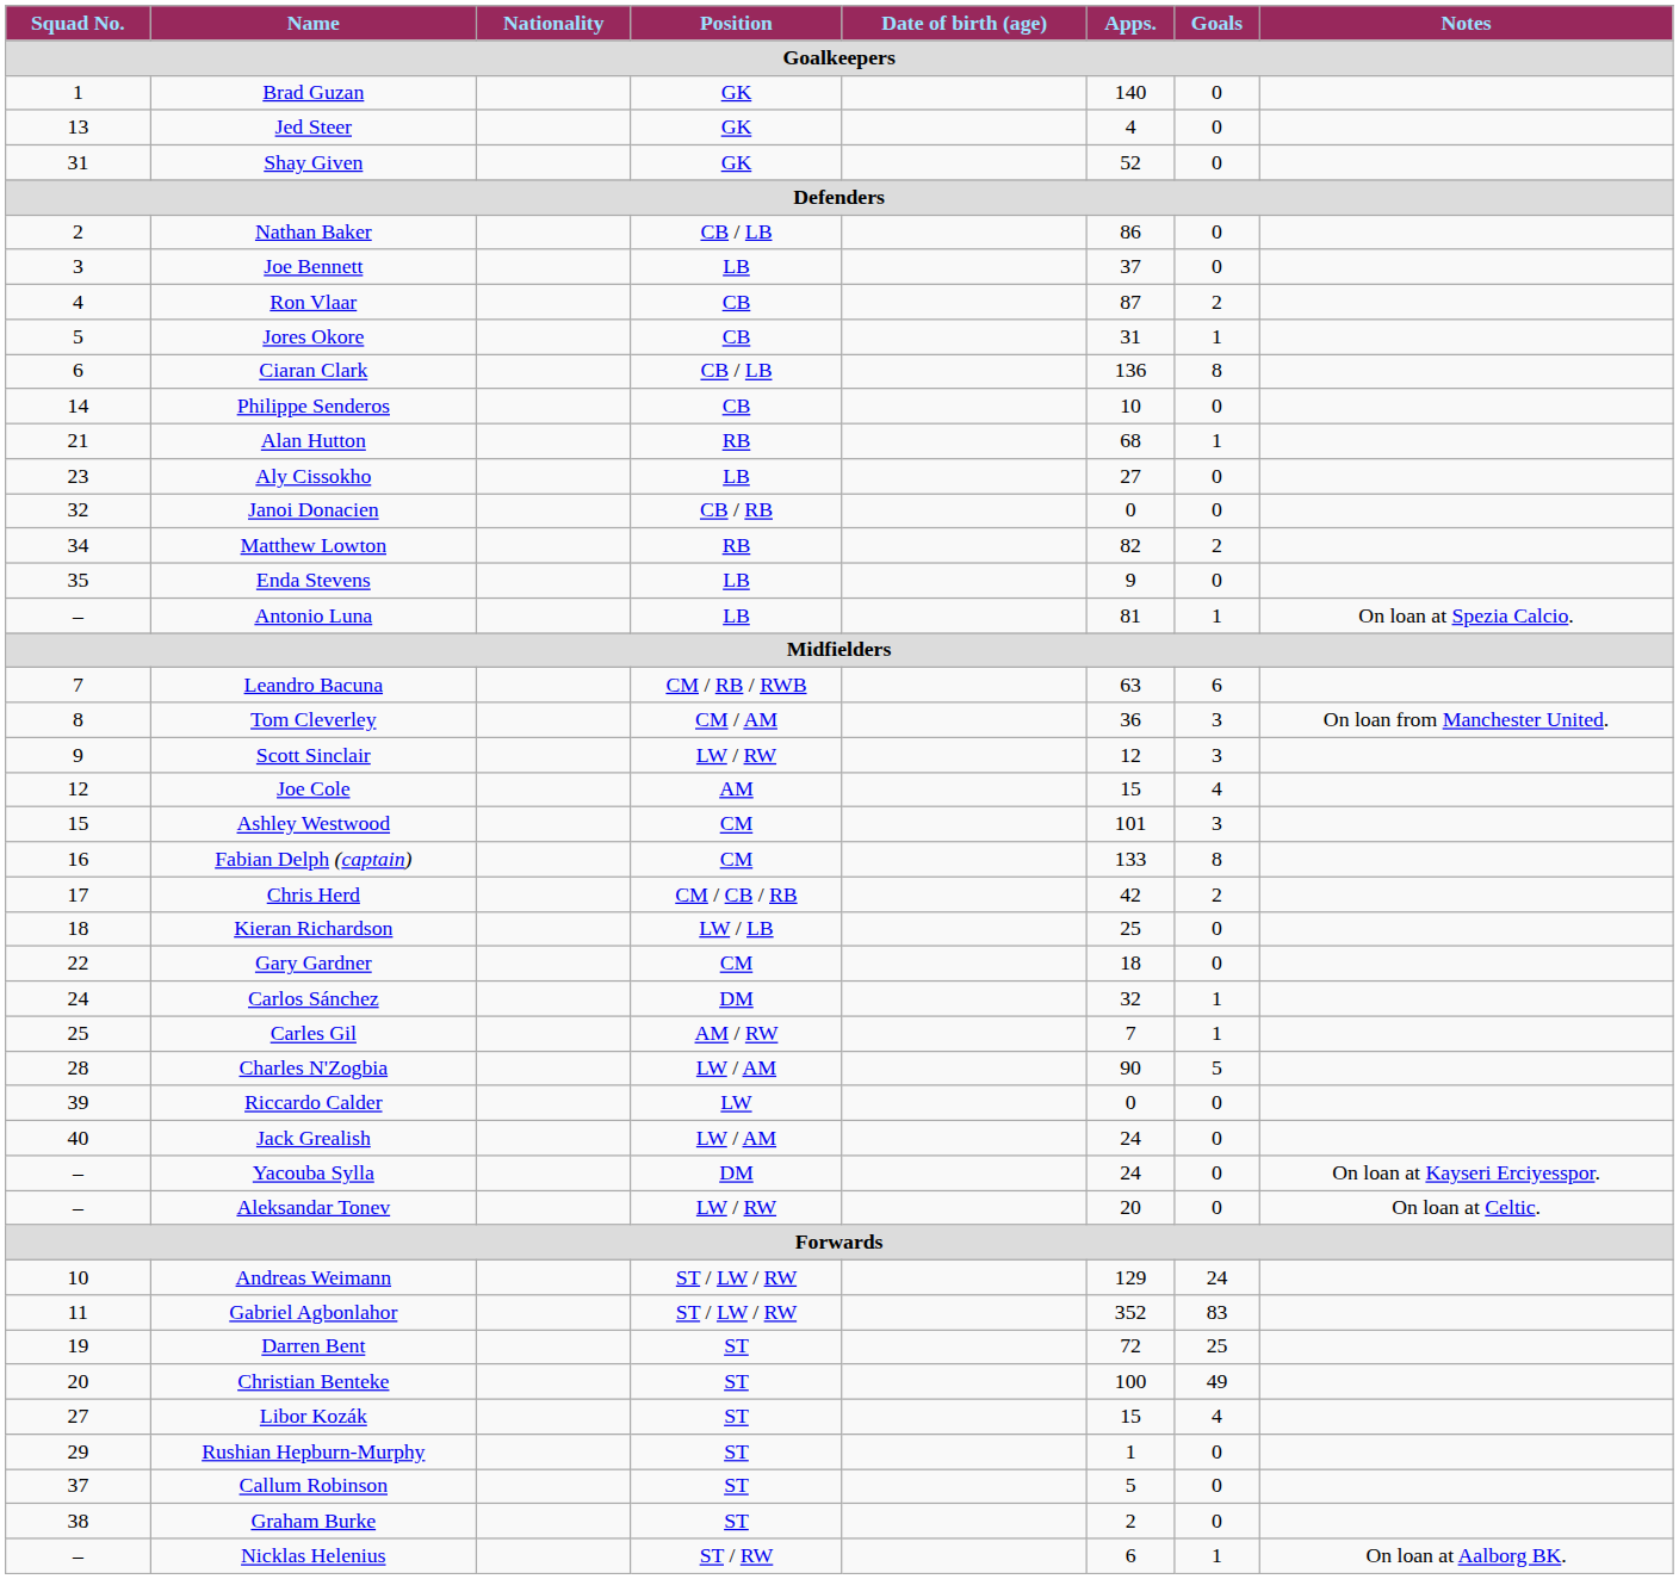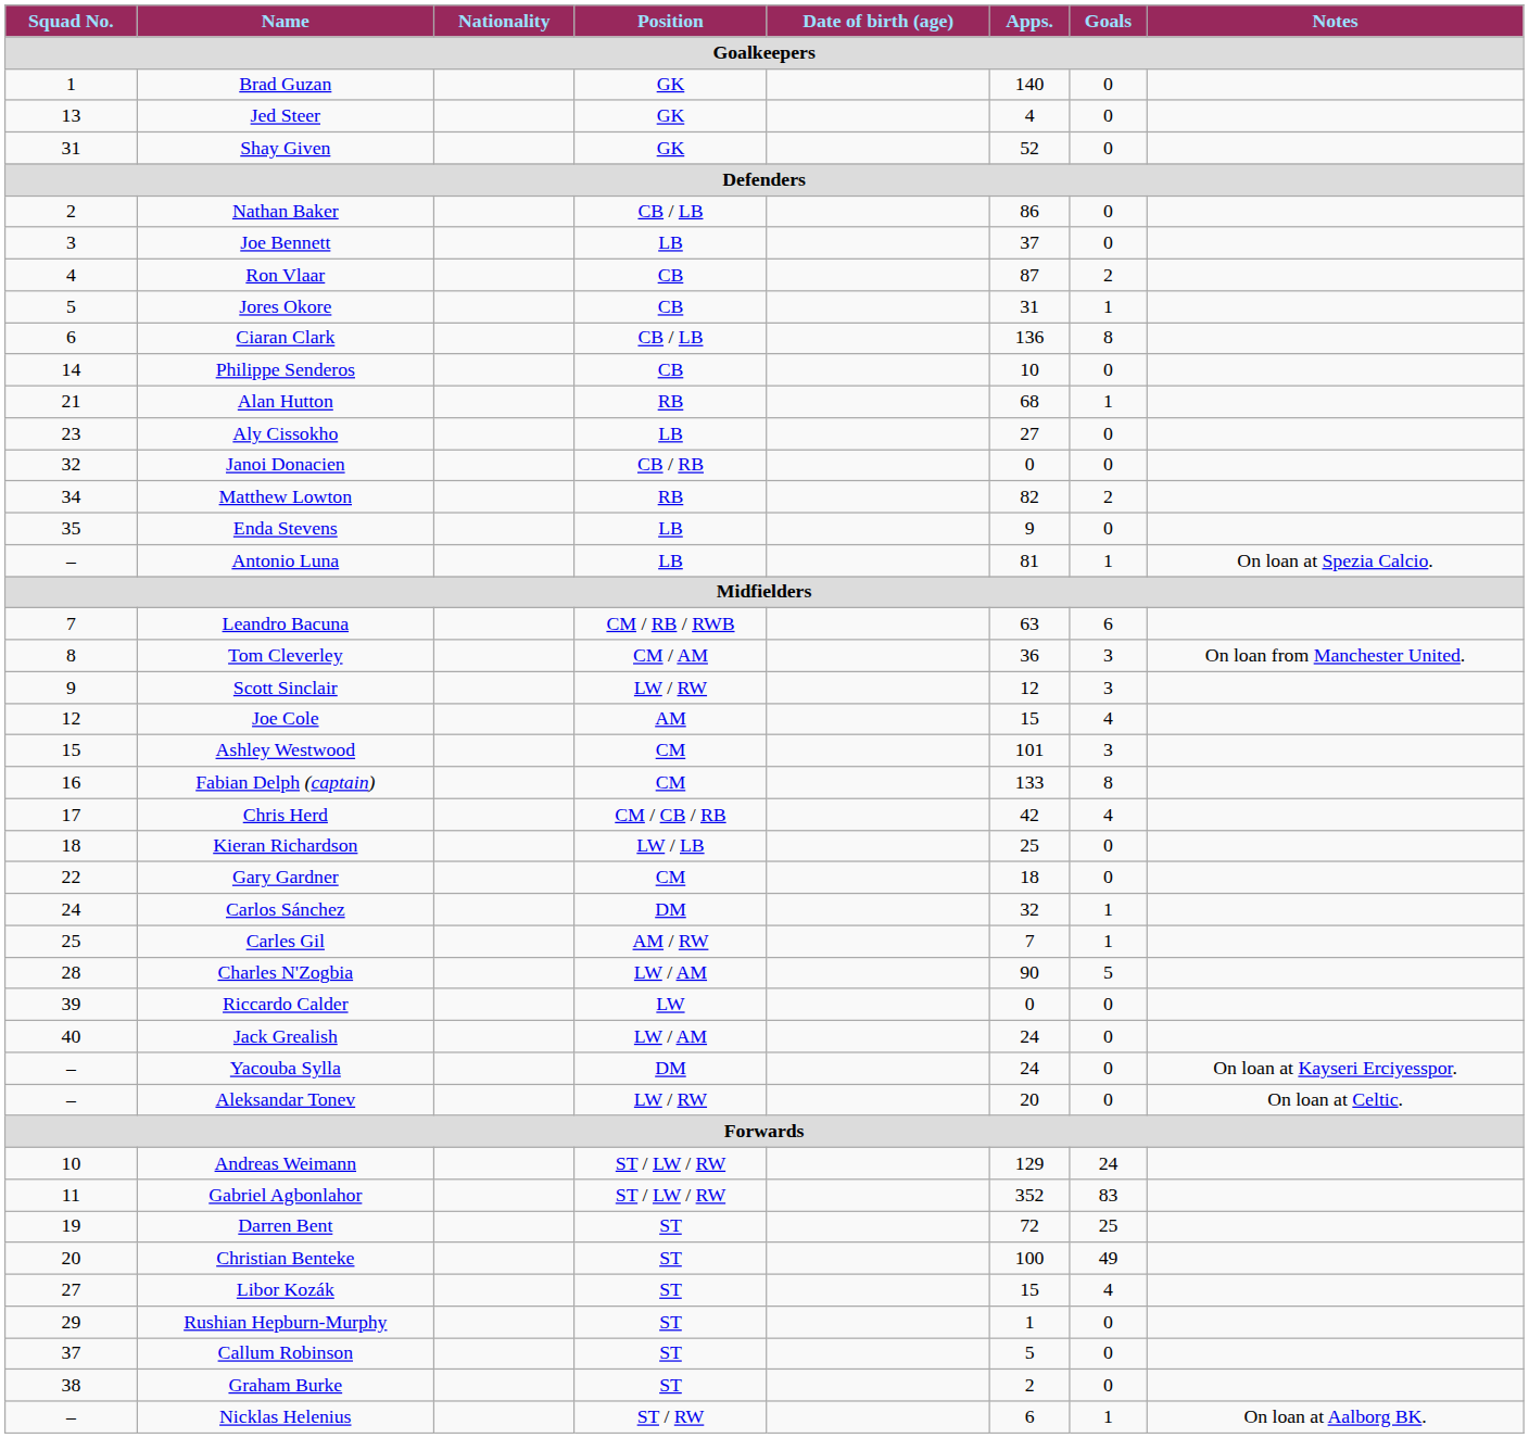 <table class="wikitable"  style="text-align:center; font-size:90%; width:90%;">
 <tr>
 <th style="background:#98285c; color:#9be1ff; text-align:center;">Squad No.</th>
 <th style="background:#98285c; color:#9be1ff; text-align:center;">Name</th>
 <th style="background:#98285c; color:#9be1ff; text-align:center;">Nationality</th>
 <th style="background:#98285c; color:#9be1ff; text-align:center;">Position</th>
 <th style="background:#98285c; color:#9be1ff; text-align:center;">Date of birth (age)</th>
 <th style="background:#98285c; color:#9be1ff; text-align:center;">Apps.</th>
 <th style="background:#98285c; color:#9be1ff; text-align:center;">Goals</th>
 <th style="background:#98285c; color:#9be1ff; text-align:center;">Notes</th>
 </tr>
 <tr>
 <th colspan="11"  style="background:#dcdcdc; text-align:center;">Goalkeepers</th>
 </tr>
 <tr>
 <td>1</td>
 <td><a href='#'>Brad Guzan</a></td>
 <td></td>
 <td><a href='#'>GK</a></td>
 <td></td>
 <td>140</td>
 <td>0</td>
 <td></td>
 </tr>
 <tr>
 <td>13</td>
 <td><a href='#'>Jed Steer</a></td>
 <td></td>
 <td><a href='#'>GK</a></td>
 <td></td>
 <td>4</td>
 <td>0</td>
 <td></td>
 </tr>
 <tr>
 <td>31</td>
 <td><a href='#'>Shay Given</a></td>
 <td></td>
 <td><a href='#'>GK</a></td>
 <td></td>
 <td>52</td>
 <td>0</td>
 <td></td>
 </tr>
 <tr>
 <th colspan="11"  style="background:#dcdcdc; text-align:center;">Defenders</th>
 </tr>
 <tr>
 <td>2</td>
 <td><a href='#'>Nathan Baker</a></td>
 <td></td>
 <td><a href='#'>CB</a> / <a href='#'>LB</a></td>
 <td></td>
 <td>86</td>
 <td>0</td>
 <td></td>
 </tr>
 <tr>
 <td>3</td>
 <td><a href='#'>Joe Bennett</a></td>
 <td></td>
 <td><a href='#'>LB</a></td>
 <td></td>
 <td>37</td>
 <td>0</td>
 <td></td>
 </tr>
 <tr>
 <td>4</td>
 <td><a href='#'>Ron Vlaar</a></td>
 <td></td>
 <td><a href='#'>CB</a></td>
 <td></td>
 <td>87</td>
 <td>2</td>
 <td></td>
 </tr>
 <tr>
 <td>5</td>
 <td><a href='#'>Jores Okore</a></td>
 <td></td>
 <td><a href='#'>CB</a></td>
 <td></td>
 <td>31</td>
 <td>1</td>
 <td></td>
 </tr>
 <tr>
 <td>6</td>
 <td><a href='#'>Ciaran Clark</a></td>
 <td></td>
 <td><a href='#'>CB</a> / <a href='#'>LB</a></td>
 <td></td>
 <td>136</td>
 <td>8</td>
 <td></td>
 </tr>
 <tr>
 <td>14</td>
 <td><a href='#'>Philippe Senderos</a></td>
 <td></td>
 <td><a href='#'>CB</a></td>
 <td></td>
 <td>10</td>
 <td>0</td>
 <td></td>
 </tr>
 <tr>
 <td>21</td>
 <td><a href='#'>Alan Hutton</a></td>
 <td></td>
 <td><a href='#'>RB</a></td>
 <td></td>
 <td>68</td>
 <td>1</td>
 <td></td>
 </tr>
 <tr>
 <td>23</td>
 <td><a href='#'>Aly Cissokho</a></td>
 <td></td>
 <td><a href='#'>LB</a></td>
 <td></td>
 <td>27</td>
 <td>0</td>
 <td></td>
 </tr>
 <tr>
 <td>32</td>
 <td><a href='#'>Janoi Donacien</a></td>
 <td></td>
 <td><a href='#'>CB</a> / <a href='#'>RB</a></td>
 <td></td>
 <td>0</td>
 <td>0</td>
 <td></td>
 </tr>
 <tr>
 <td>34</td>
 <td><a href='#'>Matthew Lowton</a></td>
 <td></td>
 <td><a href='#'>RB</a></td>
 <td></td>
 <td>82</td>
 <td>2</td>
 <td></td>
 </tr>
 <tr>
 <td>35</td>
 <td><a href='#'>Enda Stevens</a></td>
 <td></td>
 <td><a href='#'>LB</a></td>
 <td></td>
 <td>9</td>
 <td>0</td>
 <td></td>
 </tr>
 <tr>
 <td>–</td>
 <td><a href='#'>Antonio Luna</a></td>
 <td></td>
 <td><a href='#'>LB</a></td>
 <td></td>
 <td>81</td>
 <td>1</td>
 <td>On loan at <a href='#'>Spezia Calcio</a>.</td>
 </tr>
 <tr>
 <th colspan="11"  style="background:#dcdcdc; text-align:center;">Midfielders</th>
 </tr>
 <tr>
 <td>7</td>
 <td><a href='#'>Leandro Bacuna</a></td>
 <td></td>
 <td><a href='#'>CM</a> / <a href='#'>RB</a> / <a href='#'>RWB</a></td>
 <td></td>
 <td>63</td>
 <td>6</td>
 <td></td>
 </tr>
 <tr>
 <td>8</td>
 <td><a href='#'>Tom Cleverley</a></td>
 <td></td>
 <td><a href='#'>CM</a> / <a href='#'>AM</a></td>
 <td></td>
 <td>36</td>
 <td>3</td>
 <td>On loan from <a href='#'>Manchester United</a>.</td>
 </tr>
 <tr>
 <td>9</td>
 <td><a href='#'>Scott Sinclair</a></td>
 <td></td>
 <td><a href='#'>LW</a> / <a href='#'>RW</a></td>
 <td></td>
 <td>12</td>
 <td>3</td>
 <td></td>
 </tr>
 <tr>
 <td>12</td>
 <td><a href='#'>Joe Cole</a></td>
 <td></td>
 <td><a href='#'>AM</a></td>
 <td></td>
 <td>15</td>
 <td>4</td>
 <td></td>
 </tr>
 <tr>
 <td>15</td>
 <td><a href='#'>Ashley Westwood</a></td>
 <td></td>
 <td><a href='#'>CM</a></td>
 <td></td>
 <td>101</td>
 <td>3</td>
 <td></td>
 </tr>
 <tr>
 <td>16</td>
 <td><a href='#'>Fabian Delph</a> <em>(<a href='#'>captain</a>)</em></td>
 <td></td>
 <td><a href='#'>CM</a></td>
 <td></td>
 <td>133</td>
 <td>8</td>
 <td></td>
 </tr>
 <tr>
 <td>17</td>
 <td><a href='#'>Chris Herd</a></td>
 <td></td>
 <td><a href='#'>CM</a> / <a href='#'>CB</a> / <a href='#'>RB</a></td>
 <td></td>
 <td>42</td>
-<td>2</td>
+<td>4</td>
 <td></td>
 </tr>
 <tr>
 <td>18</td>
 <td><a href='#'>Kieran Richardson</a></td>
 <td></td>
 <td><a href='#'>LW</a> / <a href='#'>LB</a></td>
 <td></td>
 <td>25</td>
 <td>0</td>
 <td></td>
 </tr>
 <tr>
 <td>22</td>
 <td><a href='#'>Gary Gardner</a></td>
 <td></td>
 <td><a href='#'>CM</a></td>
 <td></td>
 <td>18</td>
 <td>0</td>
 <td></td>
 </tr>
 <tr>
 <td>24</td>
 <td><a href='#'>Carlos Sánchez</a></td>
 <td></td>
 <td><a href='#'>DM</a></td>
 <td></td>
 <td>32</td>
 <td>1</td>
 <td></td>
 </tr>
 <tr>
 <td>25</td>
 <td><a href='#'>Carles Gil</a></td>
 <td></td>
 <td><a href='#'>AM</a> / <a href='#'>RW</a></td>
 <td></td>
 <td>7</td>
 <td>1</td>
 <td></td>
 </tr>
 <tr>
 <td>28</td>
 <td><a href='#'>Charles N'Zogbia</a></td>
 <td></td>
 <td><a href='#'>LW</a> / <a href='#'>AM</a></td>
 <td></td>
 <td>90</td>
 <td>5</td>
 <td></td>
 </tr>
 <tr>
 <td>39</td>
 <td><a href='#'>Riccardo Calder</a></td>
 <td></td>
 <td><a href='#'>LW</a></td>
 <td></td>
 <td>0</td>
 <td>0</td>
 <td></td>
 </tr>
 <tr>
 <td>40</td>
 <td><a href='#'>Jack Grealish</a></td>
 <td></td>
 <td><a href='#'>LW</a> / <a href='#'>AM</a></td>
 <td></td>
 <td>24</td>
 <td>0</td>
 <td></td>
 </tr>
 <tr>
 <td>–</td>
 <td><a href='#'>Yacouba Sylla</a></td>
 <td></td>
 <td><a href='#'>DM</a></td>
 <td></td>
 <td>24</td>
 <td>0</td>
 <td>On loan at <a href='#'>Kayseri Erciyesspor</a>.</td>
 </tr>
 <tr>
 <td>–</td>
 <td><a href='#'>Aleksandar Tonev</a></td>
 <td></td>
 <td><a href='#'>LW</a> / <a href='#'>RW</a></td>
 <td></td>
 <td>20</td>
 <td>0</td>
 <td>On loan at <a href='#'>Celtic</a>.</td>
 </tr>
 <tr>
 <th colspan="11"  style="background:#dcdcdc; text-align:center;">Forwards</th>
 </tr>
 <tr>
 <td>10</td>
 <td><a href='#'>Andreas Weimann</a></td>
 <td></td>
 <td><a href='#'>ST</a> / <a href='#'>LW</a> / <a href='#'>RW</a></td>
 <td></td>
 <td>129</td>
 <td>24</td>
 <td></td>
 </tr>
 <tr>
 <td>11</td>
 <td><a href='#'>Gabriel Agbonlahor</a></td>
 <td></td>
 <td><a href='#'>ST</a> / <a href='#'>LW</a> / <a href='#'>RW</a></td>
 <td></td>
 <td>352</td>
 <td>83</td>
 <td></td>
 </tr>
 <tr>
 <td>19</td>
 <td><a href='#'>Darren Bent</a></td>
 <td></td>
 <td><a href='#'>ST</a></td>
 <td></td>
 <td>72</td>
 <td>25</td>
 <td></td>
 </tr>
 <tr>
 <td>20</td>
 <td><a href='#'>Christian Benteke</a></td>
 <td></td>
 <td><a href='#'>ST</a></td>
 <td></td>
 <td>100</td>
 <td>49</td>
 <td></td>
 </tr>
 <tr>
 <td>27</td>
 <td><a href='#'>Libor Kozák</a></td>
 <td></td>
 <td><a href='#'>ST</a></td>
 <td></td>
 <td>15</td>
 <td>4</td>
 <td></td>
 </tr>
 <tr>
 <td>29</td>
 <td><a href='#'>Rushian Hepburn-Murphy</a></td>
 <td></td>
 <td><a href='#'>ST</a></td>
 <td></td>
 <td>1</td>
 <td>0</td>
 <td></td>
 </tr>
 <tr>
 <td>37</td>
 <td><a href='#'>Callum Robinson</a></td>
 <td></td>
 <td><a href='#'>ST</a></td>
 <td></td>
 <td>5</td>
 <td>0</td>
 <td></td>
 </tr>
 <tr>
 <td>38</td>
 <td><a href='#'>Graham Burke</a></td>
 <td></td>
 <td><a href='#'>ST</a></td>
 <td></td>
 <td>2</td>
 <td>0</td>
 <td></td>
 </tr>
 <tr>
 <td>–</td>
 <td><a href='#'>Nicklas Helenius</a></td>
 <td></td>
 <td><a href='#'>ST</a> / <a href='#'>RW</a></td>
 <td></td>
 <td>6</td>
 <td>1</td>
 <td>On loan at <a href='#'>Aalborg BK</a>.</td>
 </tr>
 </table>
